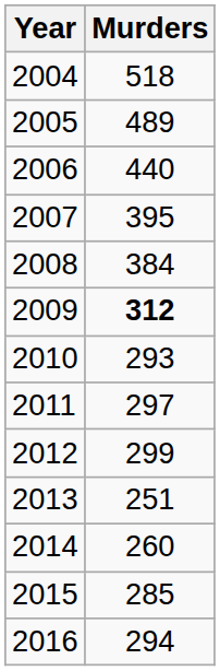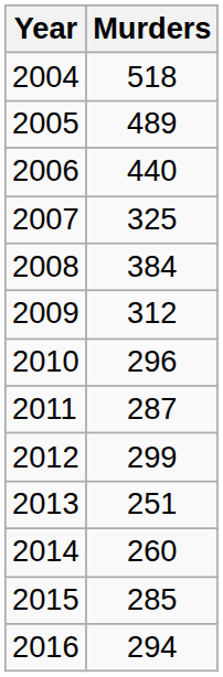 <table class="wikitable">
 <tr>
 <th>Year</th>
 <th>Murders</th>
 </tr>
 <tr>
 <td>2004</td>
 <td align=center>518</td>
 </tr>
 <tr>
 <td>2005</td>
 <td align=center>489</td>
 </tr>
 <tr>
 <td>2006</td>
 <td align=center>440</td>
 </tr>
 <tr>
 <td>2007</td>
-<td align=center>395</td>
+<td align=center>325</td>
 </tr>
 <tr>
 <td>2008</td>
 <td align=center>384</td>
 </tr>
 <tr>
 <td>2009</td>
-<td align=center><strong>312</strong></td>
+<td align=center>312</td>
 </tr>
 <tr>
 <td>2010</td>
-<td align=center>293</td>
+<td align=center>296</td>
 </tr>
 <tr>
 <td>2011</td>
-<td align=center>297</td>
+<td align=center>287</td>
 </tr>
 <tr>
 <td>2012</td>
 <td align=center>299</td>
 </tr>
 <tr>
 <td>2013</td>
 <td align=center>251</td>
 </tr>
 <tr>
 <td>2014</td>
 <td align=center>260</td>
 </tr>
 <tr>
 <td>2015</td>
 <td align=center>285</td>
 </tr>
 <tr>
 <td>2016</td>
 <td align=center>294</td>
 </tr>
 </table>
